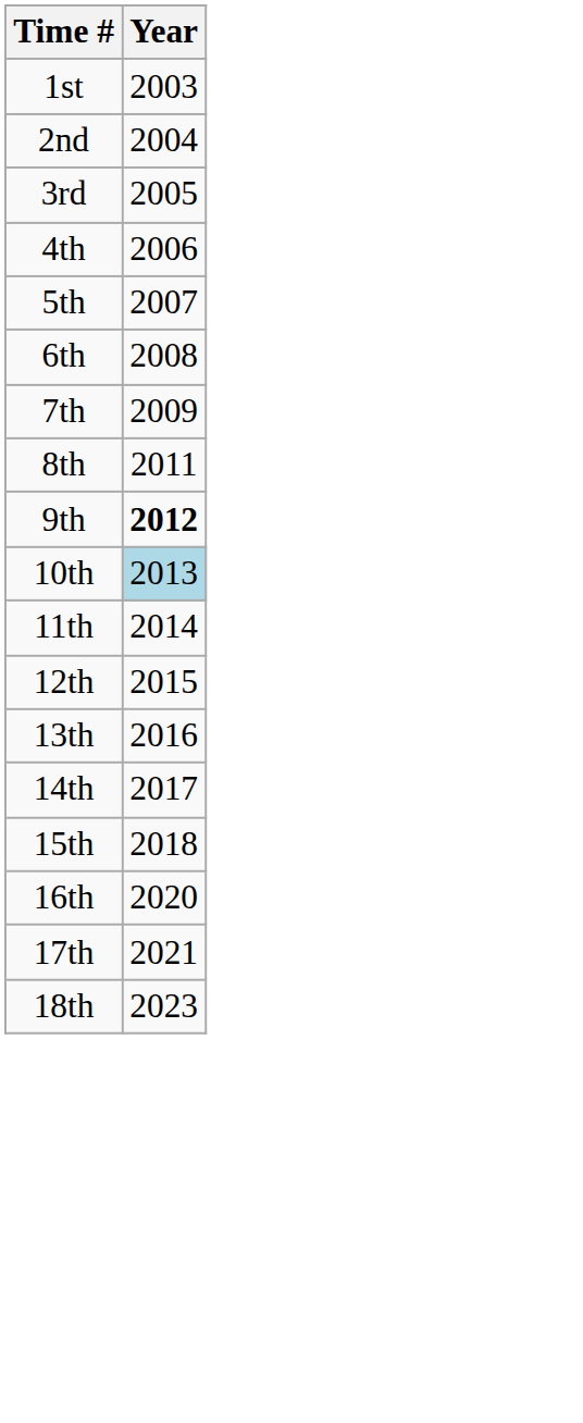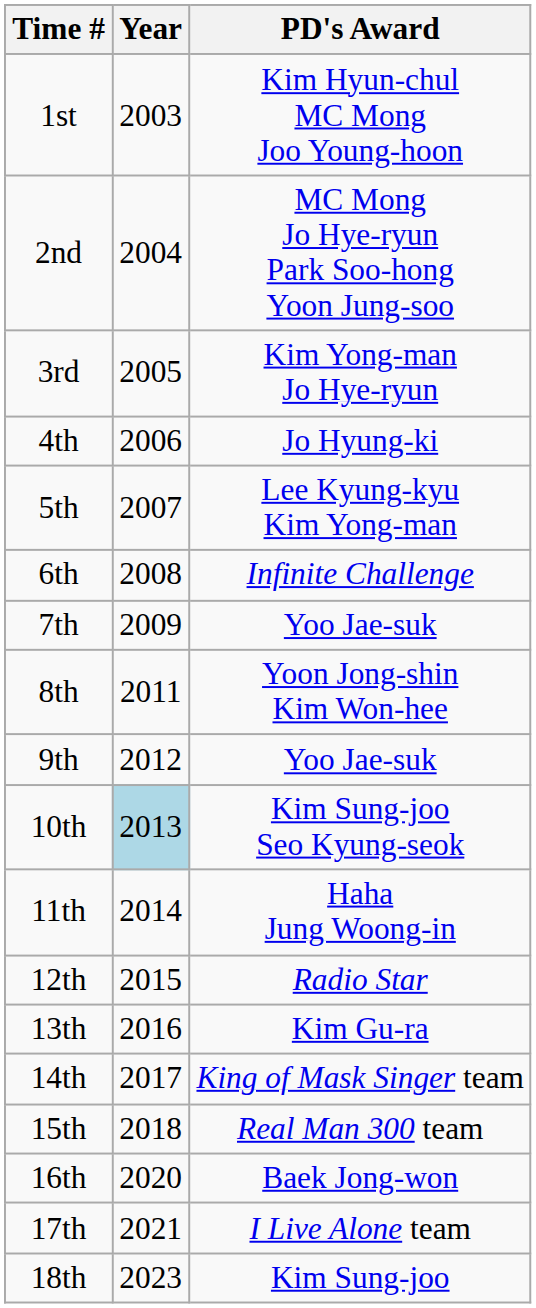 <table class="wikitable sortable" style="text-align:center">
 <tr>
 <th>Time #</th>
 <th>Year</th>
+<th>PD's Award</th>
 </tr>
 <tr>
 <td>1st</td>
 <td>2003</td>
+<td><a href='#'>Kim Hyun-chul</a><br><a href='#'>MC Mong</a><br><a href='#'>Joo Young-hoon</a></td>
 </tr>
 <tr>
 <td>2nd</td>
 <td>2004</td>
+<td><a href='#'>MC Mong</a><br><a href='#'>Jo Hye-ryun</a><br><a href='#'>Park Soo-hong</a><br><a href='#'>Yoon Jung-soo</a></td>
 </tr>
 <tr>
 <td>3rd</td>
 <td>2005</td>
+<td><a href='#'>Kim Yong-man</a><br><a href='#'>Jo Hye-ryun</a></td>
 </tr>
 <tr>
 <td>4th</td>
 <td>2006</td>
+<td><a href='#'>Jo Hyung-ki</a></td>
 </tr>
 <tr>
 <td>5th</td>
 <td>2007</td>
+<td><a href='#'>Lee Kyung-kyu</a><br><a href='#'>Kim Yong-man</a></td>
 </tr>
 <tr>
 <td>6th</td>
 <td>2008</td>
+<td><em><a href='#'>Infinite Challenge</a></em></td>
 </tr>
 <tr>
 <td>7th</td>
 <td>2009</td>
+<td><a href='#'>Yoo Jae-suk</a></td>
 </tr>
 <tr>
 <td>8th</td>
 <td>2011</td>
+<td><a href='#'>Yoon Jong-shin</a><br><a href='#'>Kim Won-hee</a></td>
 </tr>
 <tr>
 <td>9th</td>
-<td><strong>2012</strong></td>
+<td>2012</td>
+<td><a href='#'>Yoo Jae-suk</a></td>
 </tr>
 <tr>
 <td>10th</td>
 <td style="background: lightblue;">2013</td>
+<td><a href='#'>Kim Sung-joo</a><br><a href='#'>Seo Kyung-seok</a></td>
 </tr>
 <tr>
 <td>11th</td>
 <td>2014</td>
+<td><a href='#'>Haha</a><br><a href='#'>Jung Woong-in</a></td>
 </tr>
 <tr>
 <td>12th</td>
 <td>2015</td>
+<td><em><a href='#'>Radio Star</a></em></td>
 </tr>
 <tr>
 <td>13th</td>
 <td>2016</td>
+<td><a href='#'>Kim Gu-ra</a></td>
 </tr>
 <tr>
 <td>14th</td>
 <td>2017</td>
+<td><em><a href='#'>King of Mask Singer</a></em> team</td>
 </tr>
 <tr>
 <td>15th</td>
 <td>2018</td>
+<td><em><a href='#'>Real Man 300</a></em> team</td>
 </tr>
 <tr>
 <td>16th</td>
 <td>2020</td>
+<td><a href='#'>Baek Jong-won</a></td>
 </tr>
 <tr>
 <td>17th</td>
 <td>2021</td>
+<td><em><a href='#'>I Live Alone</a></em> team</td>
 </tr>
 <tr>
 <td>18th</td>
 <td>2023</td>
+<td><a href='#'>Kim Sung-joo</a></td>
 </tr>
 </table>
